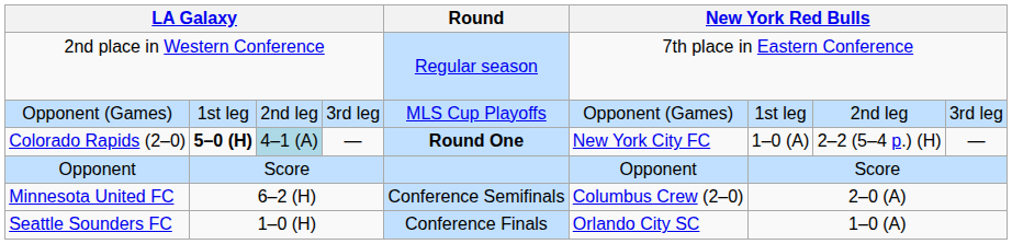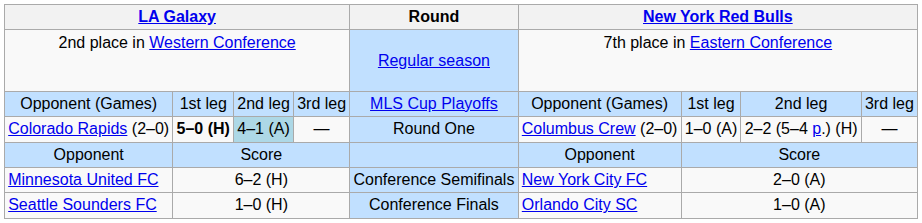 <table class="wikitable" style="text-align:center">
 <tr>
 <th colspan=4><a href='#'>LA Galaxy</a></th>
 <th>Round</th>
 <th colspan=4><a href='#'>New York Red Bulls</a></th>
 </tr>
 <tr>
 <td colspan=4 valign=top align=center>2nd place in <a href='#'>Western Conference</a><br><br><br></td>
 <td style="background:#c1e0ff"><a href='#'>Regular season</a></td>
 <td colspan=4 valign=top align=center>7th place in <a href='#'>Eastern Conference</a><br><br><br></td>
 </tr>
 <tr style="background:#c1e0ff">
 <td>Opponent (Games)</td>
 <td>1st leg</td>
 <td>2nd leg</td>
 <td>3rd leg</td>
 <td><a href='#'>MLS Cup Playoffs</a></td>
 <td>Opponent (Games)</td>
 <td>1st leg</td>
 <td>2nd leg</td>
 <td>3rd leg</td>
 </tr>
 <tr>
 <td align=left><a href='#'>Colorado Rapids</a> (2–0)</td>
 <td><strong>5–0 (H)</strong></td>
 <td style="background: lightblue;">4–1 (A)</td>
 <td>—</td>
-<td style="background:#c1e0ff"><strong>Round One</strong></td>
-<td align=left><a href='#'>New York City FC</a></td>
+<td style="background:#c1e0ff">Round One</td>
+<td align=left><a href='#'>Columbus Crew</a> (2–0)</td>
 <td>1–0 (A)</td>
 <td>2–2 (5–4 <a href='#'>p</a>.) (H)</td>
 <td>—</td>
 </tr>
 <tr style="background:#c1e0ff">
 <td>Opponent</td>
 <td colspan=3>Score</td>
 <td></td>
 <td>Opponent</td>
 <td colspan=3>Score</td>
 </tr>
 <tr>
 <td align=left><a href='#'>Minnesota United FC</a></td>
 <td colspan=3>6–2 (H)</td>
 <td style="background:#c1e0ff">Conference Semifinals</td>
-<td align=left><a href='#'>Columbus Crew</a> (2–0)</td>
+<td align=left><a href='#'>New York City FC</a></td>
 <td colspan=3>2–0 (A)</td>
 </tr>
 <tr>
 <td align=left><a href='#'>Seattle Sounders FC</a></td>
 <td colspan=3>1–0 (H)</td>
 <td style="background:#c1e0ff">Conference Finals</td>
 <td align=left><a href='#'>Orlando City SC</a></td>
 <td colspan=3>1–0 (A)</td>
 </tr>
 </table>
